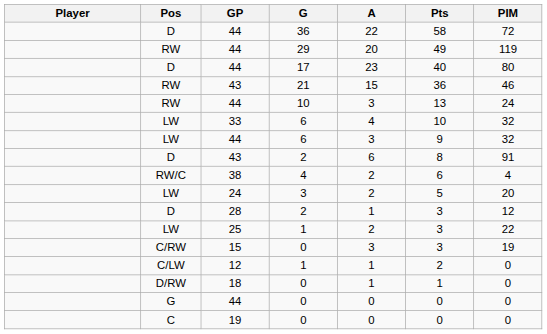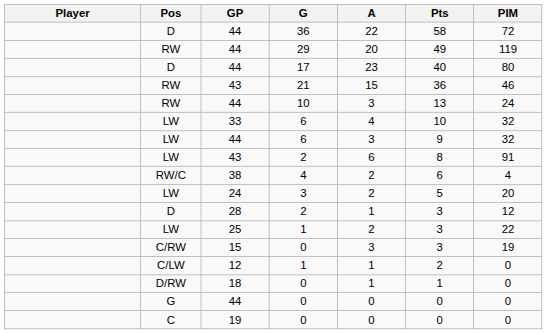 <table class="wikitable sortable" width="60%">
 <tr ALIGN="center">
 <th bgcolor="#DDDDFF" width="10%">Player</th>
 <th bgcolor="#DDDDFF" width="3%" title="Position">Pos</th>
 <th bgcolor="#DDDDFF" width="5%" title="Games played">GP</th>
 <th bgcolor="#DDDDFF" width="5%" title="Goals">G</th>
 <th bgcolor="#DDDDFF" width="5%" title="Assists">A</th>
 <th bgcolor="#DDDDFF" width="5%" title="Points">Pts</th>
 <th bgcolor="#DDDDFF" width="5%" title="Penalties in Minutes">PIM</th>
 </tr>
 <tr align="center">
 <td align="right"></td>
 <td>D</td>
 <td>44</td>
 <td>36</td>
 <td>22</td>
 <td>58</td>
 <td>72</td>
 </tr>
 <tr align="center">
 <td align="right"></td>
 <td>RW</td>
 <td>44</td>
 <td>29</td>
 <td>20</td>
 <td>49</td>
 <td>119</td>
 </tr>
 <tr align="center">
 <td align="right"></td>
 <td>D</td>
 <td>44</td>
 <td>17</td>
 <td>23</td>
 <td>40</td>
 <td>80</td>
 </tr>
 <tr align="center">
 <td align="right"></td>
 <td>RW</td>
 <td>43</td>
 <td>21</td>
 <td>15</td>
 <td>36</td>
 <td>46</td>
 </tr>
 <tr align="center">
 <td align="right"></td>
 <td>RW</td>
 <td>44</td>
 <td>10</td>
 <td>3</td>
 <td>13</td>
 <td>24</td>
 </tr>
 <tr align="center">
 <td align="right"></td>
 <td>LW</td>
 <td>33</td>
 <td>6</td>
 <td>4</td>
 <td>10</td>
 <td>32</td>
 </tr>
 <tr align="center">
 <td align="right"></td>
 <td>LW</td>
 <td>44</td>
 <td>6</td>
 <td>3</td>
 <td>9</td>
 <td>32</td>
 </tr>
 <tr align="center">
 <td align="right"></td>
-<td>D</td>
+<td>LW</td>
 <td>43</td>
 <td>2</td>
 <td>6</td>
 <td>8</td>
 <td>91</td>
 </tr>
 <tr align="center">
 <td align="right"></td>
 <td>RW/C</td>
 <td>38</td>
 <td>4</td>
 <td>2</td>
 <td>6</td>
 <td>4</td>
 </tr>
 <tr align="center">
 <td align="right"></td>
 <td>LW</td>
 <td>24</td>
 <td>3</td>
 <td>2</td>
 <td>5</td>
 <td>20</td>
 </tr>
 <tr align="center">
 <td align="right"></td>
 <td>D</td>
 <td>28</td>
 <td>2</td>
 <td>1</td>
 <td>3</td>
 <td>12</td>
 </tr>
 <tr align="center">
 <td align="right"></td>
 <td>LW</td>
 <td>25</td>
 <td>1</td>
 <td>2</td>
 <td>3</td>
 <td>22</td>
 </tr>
 <tr align="center">
 <td align="right"></td>
 <td>C/RW</td>
 <td>15</td>
 <td>0</td>
 <td>3</td>
 <td>3</td>
 <td>19</td>
 </tr>
 <tr align="center">
 <td align="right"></td>
 <td>C/LW</td>
 <td>12</td>
 <td>1</td>
 <td>1</td>
 <td>2</td>
 <td>0</td>
 </tr>
 <tr align="center">
 <td align="right"></td>
 <td>D/RW</td>
 <td>18</td>
 <td>0</td>
 <td>1</td>
 <td>1</td>
 <td>0</td>
 </tr>
 <tr align="center">
 <td align="right"></td>
 <td>G</td>
 <td>44</td>
 <td>0</td>
 <td>0</td>
 <td>0</td>
 <td>0</td>
 </tr>
 <tr align="center">
 <td align="right"></td>
 <td>C</td>
 <td>19</td>
 <td>0</td>
 <td>0</td>
 <td>0</td>
 <td>0</td>
 </tr>
 </table>
